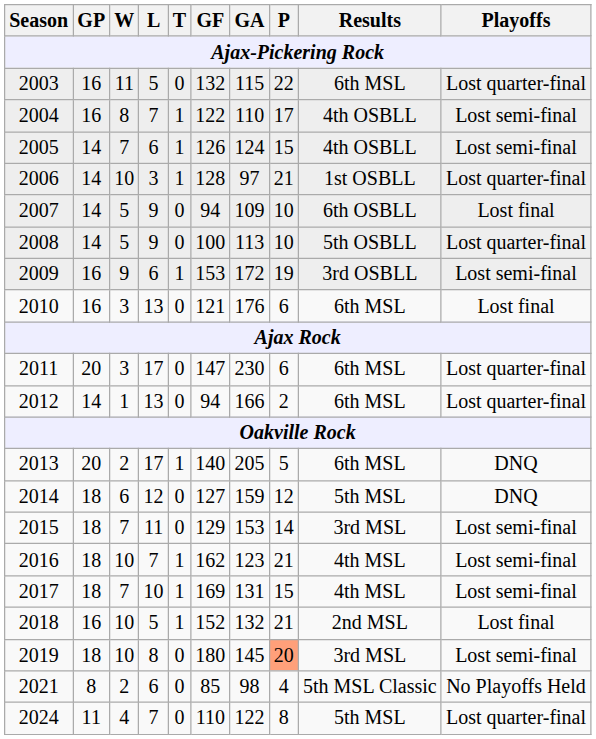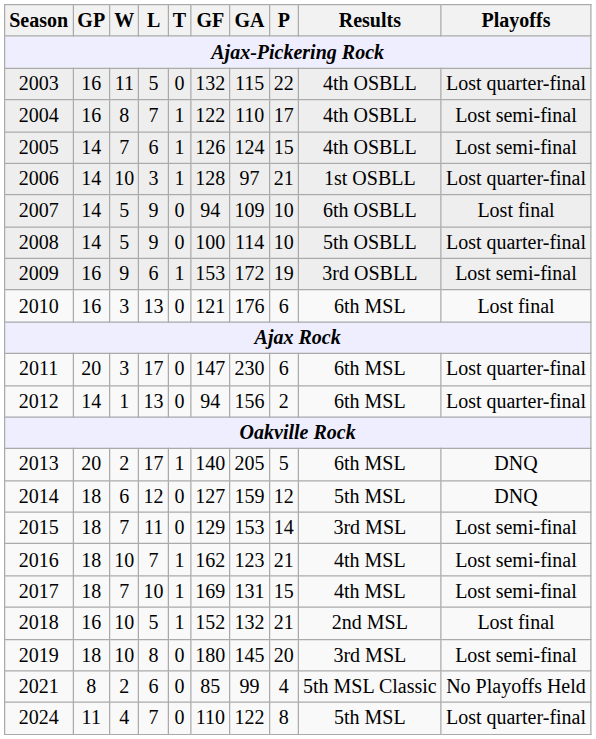 <table class="wikitable">
 <tr>
 <th>Season</th>
 <th>GP</th>
 <th>W</th>
 <th>L</th>
 <th>T</th>
 <th>GF</th>
 <th>GA</th>
 <th>P</th>
 <th>Results</th>
 <th>Playoffs</th>
 </tr>
 <tr align="center" bgcolor="#eeeeff">
 <td colspan="11"><strong><em>Ajax-Pickering Rock</em></strong></td>
 </tr>
 <tr align="center" bgcolor="#eeeeee">
 <td>2003</td>
 <td>16</td>
 <td>11</td>
 <td>5</td>
 <td>0</td>
 <td>132</td>
 <td>115</td>
 <td>22</td>
-<td>6th MSL</td>
+<td>4th OSBLL</td>
 <td>Lost quarter-final</td>
 </tr>
 <tr align="center" bgcolor="#eeeeee">
 <td>2004</td>
 <td>16</td>
 <td>8</td>
 <td>7</td>
 <td>1</td>
 <td>122</td>
 <td>110</td>
 <td>17</td>
 <td>4th OSBLL</td>
 <td>Lost semi-final</td>
 </tr>
 <tr align="center" bgcolor="#eeeeee">
 <td>2005</td>
 <td>14</td>
 <td>7</td>
 <td>6</td>
 <td>1</td>
 <td>126</td>
 <td>124</td>
 <td>15</td>
 <td>4th OSBLL</td>
 <td>Lost semi-final</td>
 </tr>
 <tr align="center" bgcolor="#eeeeee">
 <td>2006</td>
 <td>14</td>
 <td>10</td>
 <td>3</td>
 <td>1</td>
 <td>128</td>
 <td>97</td>
 <td>21</td>
 <td>1st OSBLL</td>
 <td>Lost quarter-final</td>
 </tr>
 <tr align="center" bgcolor="#eeeeee">
 <td>2007</td>
 <td>14</td>
 <td>5</td>
 <td>9</td>
 <td>0</td>
 <td>94</td>
 <td>109</td>
 <td>10</td>
 <td>6th OSBLL</td>
 <td>Lost final</td>
 </tr>
 <tr align="center" bgcolor="#eeeeee">
 <td>2008</td>
 <td>14</td>
 <td>5</td>
 <td>9</td>
 <td>0</td>
 <td>100</td>
-<td>113</td>
+<td>114</td>
 <td>10</td>
 <td>5th OSBLL</td>
 <td>Lost quarter-final</td>
 </tr>
 <tr align="center" bgcolor="#eeeeee">
 <td>2009</td>
 <td>16</td>
 <td>9</td>
 <td>6</td>
 <td>1</td>
 <td>153</td>
 <td>172</td>
 <td>19</td>
 <td>3rd OSBLL</td>
 <td>Lost semi-final</td>
 </tr>
 <tr align="center">
 <td>2010</td>
 <td>16</td>
 <td>3</td>
 <td>13</td>
 <td>0</td>
 <td>121</td>
 <td>176</td>
 <td>6</td>
 <td>6th MSL</td>
 <td>Lost final</td>
 </tr>
 <tr align="center" bgcolor="#eeeeff">
 <td colspan="11"><strong><em>Ajax Rock</em></strong></td>
 </tr>
 <tr align="center">
 <td>2011</td>
 <td>20</td>
 <td>3</td>
 <td>17</td>
 <td>0</td>
 <td>147</td>
 <td>230</td>
 <td>6</td>
 <td>6th MSL</td>
 <td>Lost quarter-final</td>
 </tr>
 <tr align="center">
 <td>2012</td>
 <td>14</td>
 <td>1</td>
 <td>13</td>
 <td>0</td>
 <td>94</td>
-<td>166</td>
+<td>156</td>
 <td>2</td>
 <td>6th MSL</td>
 <td>Lost quarter-final</td>
 </tr>
 <tr align="center" bgcolor="#eeeeff">
 <td colspan="11"><strong><em>Oakville Rock</em></strong></td>
 </tr>
 <tr align="center">
 <td>2013</td>
 <td>20</td>
 <td>2</td>
 <td>17</td>
 <td>1</td>
 <td>140</td>
 <td>205</td>
 <td>5</td>
 <td>6th MSL</td>
 <td>DNQ</td>
 </tr>
 <tr align="center">
 <td>2014</td>
 <td>18</td>
 <td>6</td>
 <td>12</td>
 <td>0</td>
 <td>127</td>
 <td>159</td>
 <td>12</td>
 <td>5th MSL</td>
 <td>DNQ</td>
 </tr>
 <tr align="center">
 <td>2015</td>
 <td>18</td>
 <td>7</td>
 <td>11</td>
 <td>0</td>
 <td>129</td>
 <td>153</td>
 <td>14</td>
 <td>3rd MSL</td>
 <td>Lost semi-final</td>
 </tr>
 <tr align="center">
 <td>2016</td>
 <td>18</td>
 <td>10</td>
 <td>7</td>
 <td>1</td>
 <td>162</td>
 <td>123</td>
 <td>21</td>
 <td>4th MSL</td>
 <td>Lost semi-final</td>
 </tr>
 <tr align="center">
 <td>2017</td>
 <td>18</td>
 <td>7</td>
 <td>10</td>
 <td>1</td>
 <td>169</td>
 <td>131</td>
 <td>15</td>
 <td>4th MSL</td>
 <td>Lost semi-final</td>
 </tr>
 <tr align="center">
 <td>2018</td>
 <td>16</td>
 <td>10</td>
 <td>5</td>
 <td>1</td>
 <td>152</td>
 <td>132</td>
 <td>21</td>
 <td>2nd MSL</td>
 <td>Lost final</td>
 </tr>
 <tr align="center">
 <td>2019</td>
 <td>18</td>
 <td>10</td>
 <td>8</td>
 <td>0</td>
 <td>180</td>
 <td>145</td>
-<td style="background: lightsalmon;">20</td>
+<td>20</td>
 <td>3rd MSL</td>
 <td>Lost semi-final</td>
 </tr>
 <tr align="center">
 <td>2021</td>
 <td>8</td>
 <td>2</td>
 <td>6</td>
 <td>0</td>
 <td>85</td>
-<td>98</td>
+<td>99</td>
 <td>4</td>
 <td>5th MSL Classic</td>
 <td>No Playoffs Held</td>
 </tr>
 <tr align="center">
 <td>2024</td>
 <td>11</td>
 <td>4</td>
 <td>7</td>
 <td>0</td>
 <td>110</td>
 <td>122</td>
 <td>8</td>
 <td>5th MSL</td>
 <td>Lost quarter-final</td>
 </tr>
 </table>
